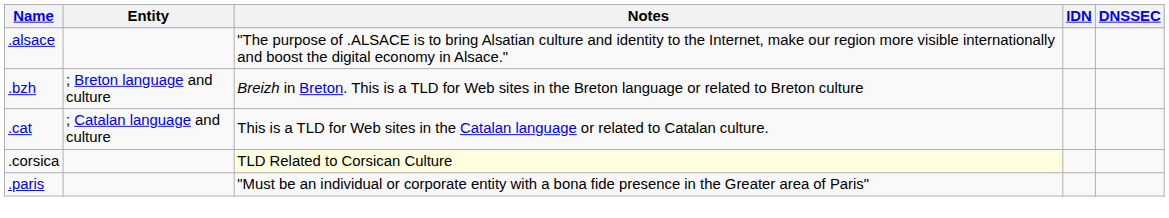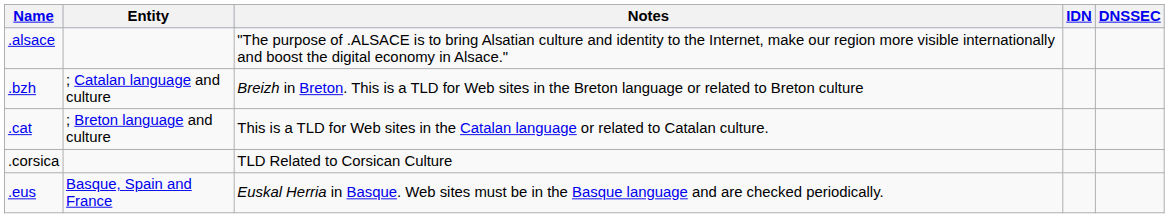 <table class="wikitable sortable">
 <tr style="background:#a0d0ff;">
 <th><a href='#'>Name</a></th>
 <th>Entity</th>
 <th class="unsortable">Notes</th>
 <th><a href='#'>IDN</a></th>
 <th><a href='#'>DNSSEC</a></th>
 </tr>
 <tr valign="top">
 <td><a href='#'>.alsace</a></td>
 <td></td>
 <td>"The purpose of .ALSACE is to bring Alsatian culture and identity to the Internet, make our region more visible internationally and boost the digital economy in Alsace."</td>
 <td></td>
 <td></td>
 </tr>
 <tr>
 <td><a href='#'>.bzh</a></td>
-<td>; <a href='#'>Breton language</a> and culture</td>
+<td>; <a href='#'>Catalan language</a> and culture</td>
 <td><em>Breizh</em> in <a href='#'>Breton</a>. This is a TLD for Web sites in the Breton language or related to Breton culture</td>
 <td></td>
 <td></td>
 </tr>
 <tr>
 <td><a href='#'>.cat</a></td>
-<td>; <a href='#'>Catalan language</a> and culture</td>
+<td>; <a href='#'>Breton language</a> and culture</td>
 <td>This is a TLD for Web sites in the <a href='#'>Catalan language</a> or related to Catalan culture.</td>
 <td></td>
 <td></td>
 </tr>
 <tr>
 <td>.corsica</td>
 <td></td>
-<td style="background: lightyellow;">TLD Related to Corsican Culture</td>
+<td>TLD Related to Corsican Culture</td>
 <td></td>
 <td></td>
 </tr>
 <tr>
-<td><a href='#'>.paris</a></td>
-<td></td>
-<td>"Must be an individual or corporate entity with a bona fide presence in the Greater area of Paris"</td>
+<td><a href='#'>.eus</a></td>
+<td> <a href='#'>Basque, Spain and France</a></td>
+<td><em>Euskal Herria</em> in <a href='#'>Basque</a>. Web sites must be in the <a href='#'>Basque language</a> and are checked periodically.</td>
 <td></td>
 <td></td>
 </tr>
 </table>
